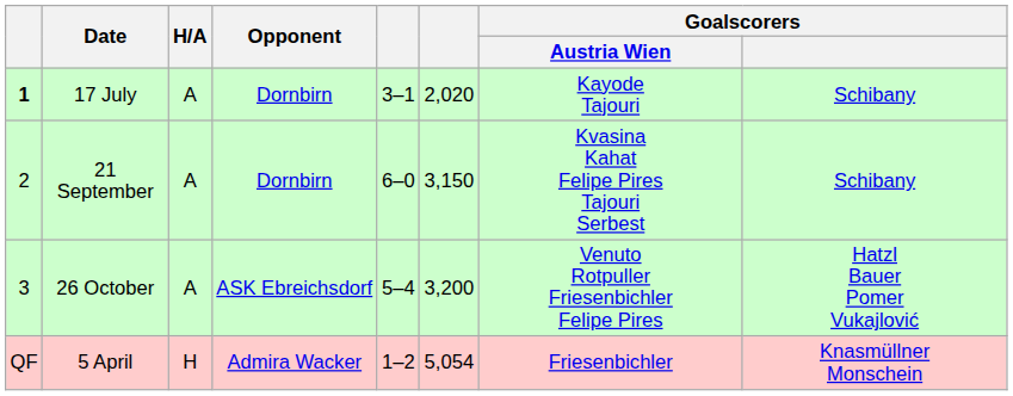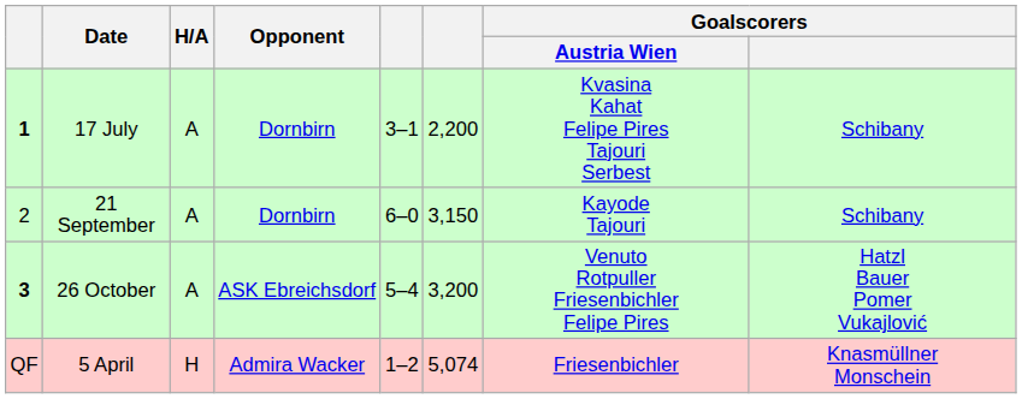 <table class="wikitable" Style="text-align: center;font-size:85%">
 <tr>
 <th rowspan="2"></th>
 <th rowspan="2" style="width:80px">Date</th>
 <th rowspan="2">H/A</th>
 <th rowspan="2">Opponent</th>
 <th rowspan="2"><br></th>
 <th rowspan="2"></th>
 <th colspan="2">Goalscorers</th>
 </tr>
 <tr>
 <th style="width:175px"><a href='#'>Austria Wien</a></th>
 <th style="width:175px"></th>
 </tr>
 <tr style="background:#cfc">
 <td><strong>1</strong></td>
 <td>17 July</td>
 <td>A</td>
 <td><a href='#'>Dornbirn</a></td>
 <td>3–1 </td>
-<td>2,020</td>
-<td><a href='#'>Kayode</a>  <br> <a href='#'>Tajouri</a> </td>
+<td>2,200</td>
+<td><a href='#'>Kvasina</a> <br><a href='#'>Kahat</a>  <br> <a href='#'>Felipe Pires</a>  <br> <a href='#'>Tajouri</a>  <br> <a href='#'>Serbest</a> </td>
 <td><a href='#'>Schibany</a> </td>
 </tr>
 <tr style="background:#cfc">
 <td>2</td>
 <td>21 September</td>
 <td>A</td>
 <td><a href='#'>Dornbirn</a></td>
 <td>6–0</td>
 <td>3,150</td>
-<td><a href='#'>Kvasina</a> <br><a href='#'>Kahat</a>  <br> <a href='#'>Felipe Pires</a>  <br> <a href='#'>Tajouri</a>  <br> <a href='#'>Serbest</a> </td>
+<td><a href='#'>Kayode</a>  <br> <a href='#'>Tajouri</a> </td>
 <td><a href='#'>Schibany</a> </td>
 </tr>
 <tr style="background:#cfc">
-<td>3</td>
+<td><strong>3</strong></td>
 <td>26 October</td>
 <td>A</td>
 <td><a href='#'>ASK Ebreichsdorf</a></td>
 <td>5–4 </td>
 <td>3,200</td>
 <td><a href='#'>Venuto</a>  <br> <a href='#'>Rotpuller</a>  <br> <a href='#'>Friesenbichler</a>  <br> <a href='#'>Felipe Pires</a> </td>
 <td><a href='#'>Hatzl</a>  <br> <a href='#'>Bauer</a>  <br> <a href='#'>Pomer</a>  <br> <a href='#'>Vukajlović</a> </td>
 </tr>
 <tr style="background:#fcc">
 <td>QF</td>
 <td>5 April</td>
 <td>H</td>
 <td><a href='#'>Admira Wacker</a></td>
 <td>1–2</td>
-<td>5,054</td>
+<td>5,074</td>
 <td><a href='#'>Friesenbichler</a> </td>
 <td><a href='#'>Knasmüllner</a>  <br> <a href='#'>Monschein</a> </td>
 </tr>
 </table>
